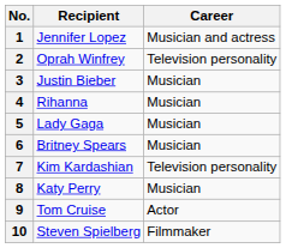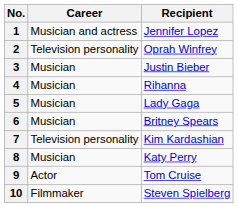 <table class="wikitable plainrowheaders">
 <tr>
 <th scope="col">No.</th>
+<th scope="col">Career</th>
 <th scope="col">Recipient</th>
-<th scope="col">Career</th>
 </tr>
 <tr>
 <th scope="row">1</th>
+<td>Musician and actress</td>
 <td> <a href='#'>Jennifer Lopez</a></td>
-<td>Musician and actress</td>
 </tr>
 <tr>
 <th scope="row">2</th>
+<td>Television personality</td>
 <td> <a href='#'>Oprah Winfrey</a></td>
-<td>Television personality</td>
 </tr>
 <tr>
 <th scope="row">3</th>
+<td>Musician</td>
 <td> <a href='#'>Justin Bieber</a></td>
-<td>Musician</td>
 </tr>
 <tr>
 <th scope="row">4</th>
+<td>Musician</td>
 <td> <a href='#'>Rihanna</a></td>
-<td>Musician</td>
 </tr>
 <tr>
 <th scope="row">5</th>
+<td>Musician</td>
 <td> <a href='#'>Lady Gaga</a></td>
-<td>Musician</td>
 </tr>
 <tr>
 <th scope="row">6</th>
+<td>Musician</td>
 <td> <a href='#'>Britney Spears</a></td>
-<td>Musician</td>
 </tr>
 <tr>
 <th scope="row">7</th>
+<td>Television personality</td>
 <td> <a href='#'>Kim Kardashian</a></td>
-<td>Television personality</td>
 </tr>
 <tr>
 <th scope="row">8</th>
+<td>Musician</td>
 <td> <a href='#'>Katy Perry</a></td>
-<td>Musician</td>
 </tr>
 <tr>
 <th scope="row">9</th>
+<td>Actor</td>
 <td> <a href='#'>Tom Cruise</a></td>
-<td>Actor</td>
 </tr>
 <tr>
 <th scope="row">10</th>
+<td>Filmmaker</td>
 <td> <a href='#'>Steven Spielberg</a></td>
-<td>Filmmaker</td>
 </tr>
 </table>
